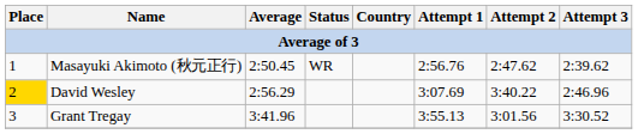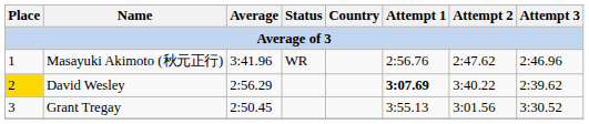 <table class="wikitable sortable">
 <tr>
 <th>Place</th>
 <th class="unsortable">Name</th>
 <th>Average</th>
 <th class="unsortable">Status</th>
 <th class="unsortable">Country</th>
 <th>Attempt 1</th>
 <th>Attempt 2</th>
 <th>Attempt 3</th>
 </tr>
 <tr>
 <th colspan="8" style="text-align:center; background:#C3D6EF;">Average of 3</th>
 </tr>
 <tr>
 <td>1</td>
 <td>Masayuki Akimoto (秋元正行)</td>
-<td>2:50.45</td>
+<td>3:41.96</td>
 <td>WR</td>
 <td></td>
 <td>2:56.76</td>
 <td>2:47.62</td>
-<td>2:39.62</td>
+<td>2:46.96</td>
 </tr>
 <tr>
 <td style="background: gold;">2</td>
 <td>David Wesley</td>
 <td>2:56.29</td>
 <td></td>
 <td></td>
-<td>3:07.69</td>
+<td><strong>3:07.69</strong></td>
 <td>3:40.22</td>
-<td>2:46.96</td>
+<td>2:39.62</td>
 </tr>
 <tr>
 <td>3</td>
 <td>Grant Tregay</td>
-<td>3:41.96</td>
+<td>2:50.45</td>
 <td></td>
 <td></td>
 <td>3:55.13</td>
 <td>3:01.56</td>
 <td>3:30.52</td>
 </tr>
 <tr>
 </tr>
 </table>
